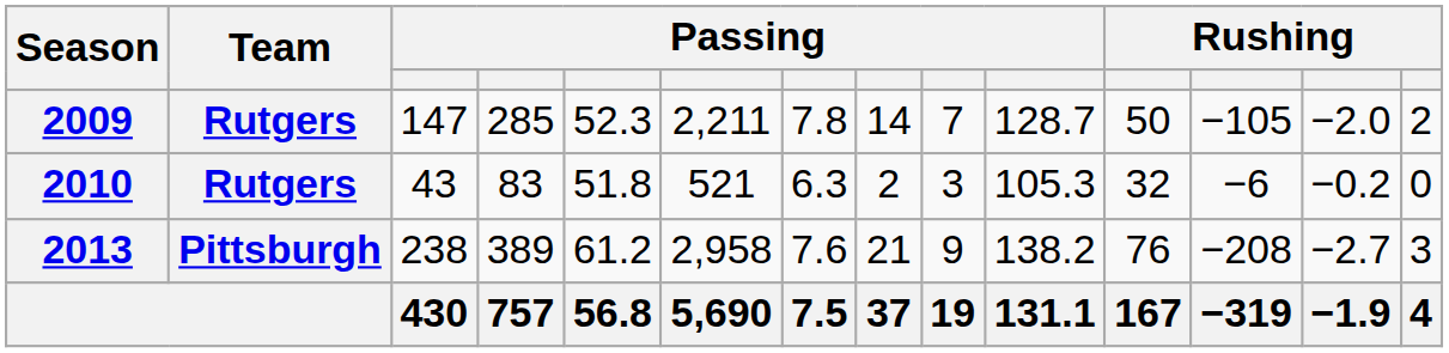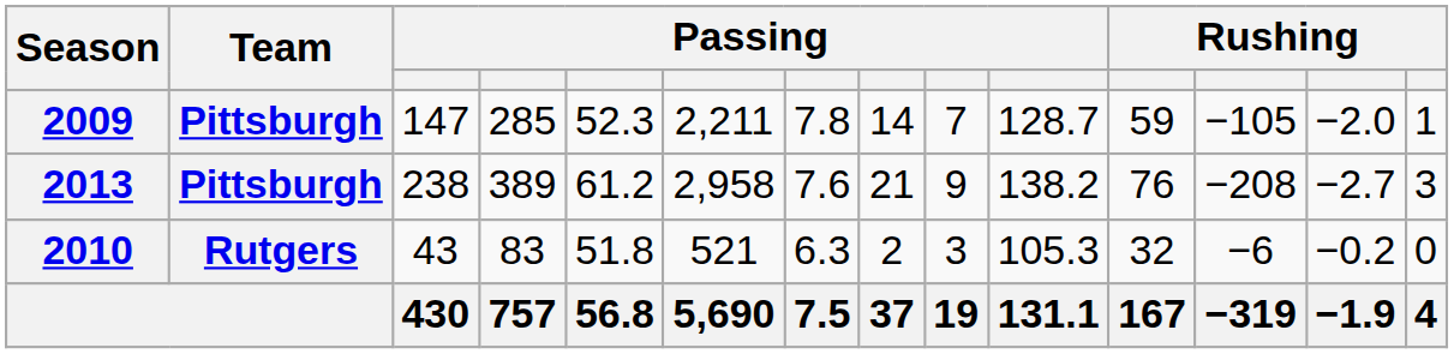 <table class="wikitable" style="text-align:center;">
 <tr>
 <th rowspan="2">Season</th>
 <th rowspan="2">Team</th>
 <th colspan="8">Passing</th>
 <th colspan="4">Rushing</th>
 </tr>
 <tr>
 <th></th>
 <th></th>
 <th></th>
 <th></th>
 <th></th>
 <th></th>
 <th></th>
 <th></th>
 <th></th>
 <th></th>
 <th></th>
 <th></th>
 </tr>
 <tr>
 <th><a href='#'>2009</a></th>
-<th><a href='#'>Rutgers</a></th>
+<th><a href='#'>Pittsburgh</a></th>
 <td>147</td>
 <td>285</td>
 <td>52.3</td>
 <td>2,211</td>
 <td>7.8</td>
 <td>14</td>
 <td>7</td>
 <td>128.7</td>
-<td>50</td>
+<td>59</td>
 <td>−105</td>
 <td>−2.0</td>
-<td>2</td>
+<td>1</td>
+</tr>
+<tr>
+<th><a href='#'>2013</a></th>
+<th><a href='#'>Pittsburgh</a></th>
+<td>238</td>
+<td>389</td>
+<td>61.2</td>
+<td>2,958</td>
+<td>7.6</td>
+<td>21</td>
+<td>9</td>
+<td>138.2</td>
+<td>76</td>
+<td>−208</td>
+<td>−2.7</td>
+<td>3</td>
 </tr>
 <tr>
 <th><a href='#'>2010</a></th>
 <th><a href='#'>Rutgers</a></th>
 <td>43</td>
 <td>83</td>
 <td>51.8</td>
 <td>521</td>
 <td>6.3</td>
 <td>2</td>
 <td>3</td>
 <td>105.3</td>
 <td>32</td>
 <td>−6</td>
 <td>−0.2</td>
 <td>0</td>
 </tr>
 <tr>
-<th><a href='#'>2013</a></th>
-<th><a href='#'>Pittsburgh</a></th>
-<td>238</td>
-<td>389</td>
-<td>61.2</td>
-<td>2,958</td>
-<td>7.6</td>
-<td>21</td>
-<td>9</td>
-<td>138.2</td>
-<td>76</td>
-<td>−208</td>
-<td>−2.7</td>
-<td>3</td>
-</tr>
-<tr>
 <th colspan="2"></th>
 <th>430</th>
 <th>757</th>
 <th>56.8</th>
 <th>5,690</th>
 <th>7.5</th>
 <th>37</th>
 <th>19</th>
 <th>131.1</th>
 <th>167</th>
 <th>−319</th>
 <th>−1.9</th>
 <th>4</th>
 </tr>
 </table>
